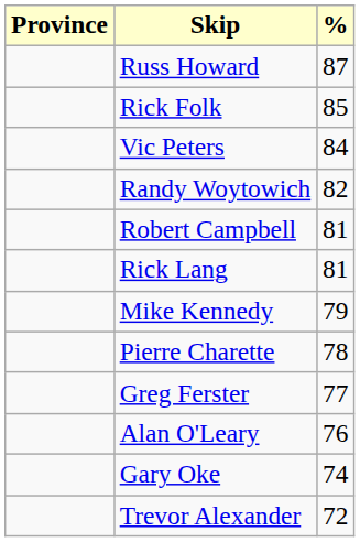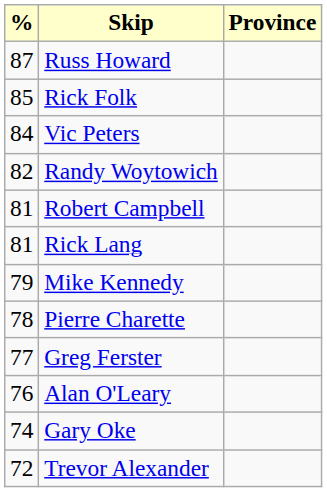 <table class="wikitable">
 <tr>
+<th style="background: #ffffcc;">%</th>
+<th style="background: #ffffcc;">Skip</th>
 <th style="background: #ffffcc;">Province</th>
-<th style="background: #ffffcc;">Skip</th>
-<th style="background: #ffffcc;">%</th>
 </tr>
 <tr>
+<td>87</td>
+<td><a href='#'>Russ Howard</a></td>
 <td></td>
-<td><a href='#'>Russ Howard</a></td>
-<td>87</td>
 </tr>
 <tr>
+<td>85</td>
+<td><a href='#'>Rick Folk</a></td>
 <td></td>
-<td><a href='#'>Rick Folk</a></td>
-<td>85</td>
 </tr>
 <tr>
+<td>84</td>
+<td><a href='#'>Vic Peters</a></td>
 <td></td>
-<td><a href='#'>Vic Peters</a></td>
-<td>84</td>
 </tr>
 <tr>
+<td>82</td>
+<td><a href='#'>Randy Woytowich</a></td>
 <td></td>
-<td><a href='#'>Randy Woytowich</a></td>
-<td>82</td>
 </tr>
 <tr>
+<td>81</td>
+<td><a href='#'>Robert Campbell</a></td>
 <td></td>
-<td><a href='#'>Robert Campbell</a></td>
-<td>81</td>
 </tr>
 <tr>
+<td>81</td>
+<td><a href='#'>Rick Lang</a></td>
 <td></td>
-<td><a href='#'>Rick Lang</a></td>
-<td>81</td>
 </tr>
 <tr>
+<td>79</td>
+<td><a href='#'>Mike Kennedy</a></td>
 <td></td>
-<td><a href='#'>Mike Kennedy</a></td>
-<td>79</td>
 </tr>
 <tr>
+<td>78</td>
+<td><a href='#'>Pierre Charette</a></td>
 <td></td>
-<td><a href='#'>Pierre Charette</a></td>
-<td>78</td>
 </tr>
 <tr>
+<td>77</td>
+<td><a href='#'>Greg Ferster</a></td>
 <td></td>
-<td><a href='#'>Greg Ferster</a></td>
-<td>77</td>
 </tr>
 <tr>
+<td>76</td>
+<td><a href='#'>Alan O'Leary</a></td>
 <td></td>
-<td><a href='#'>Alan O'Leary</a></td>
-<td>76</td>
 </tr>
 <tr>
+<td>74</td>
+<td><a href='#'>Gary Oke</a></td>
 <td></td>
-<td><a href='#'>Gary Oke</a></td>
-<td>74</td>
 </tr>
 <tr>
+<td>72</td>
+<td><a href='#'>Trevor Alexander</a></td>
 <td></td>
-<td><a href='#'>Trevor Alexander</a></td>
-<td>72</td>
 </tr>
 </table>
